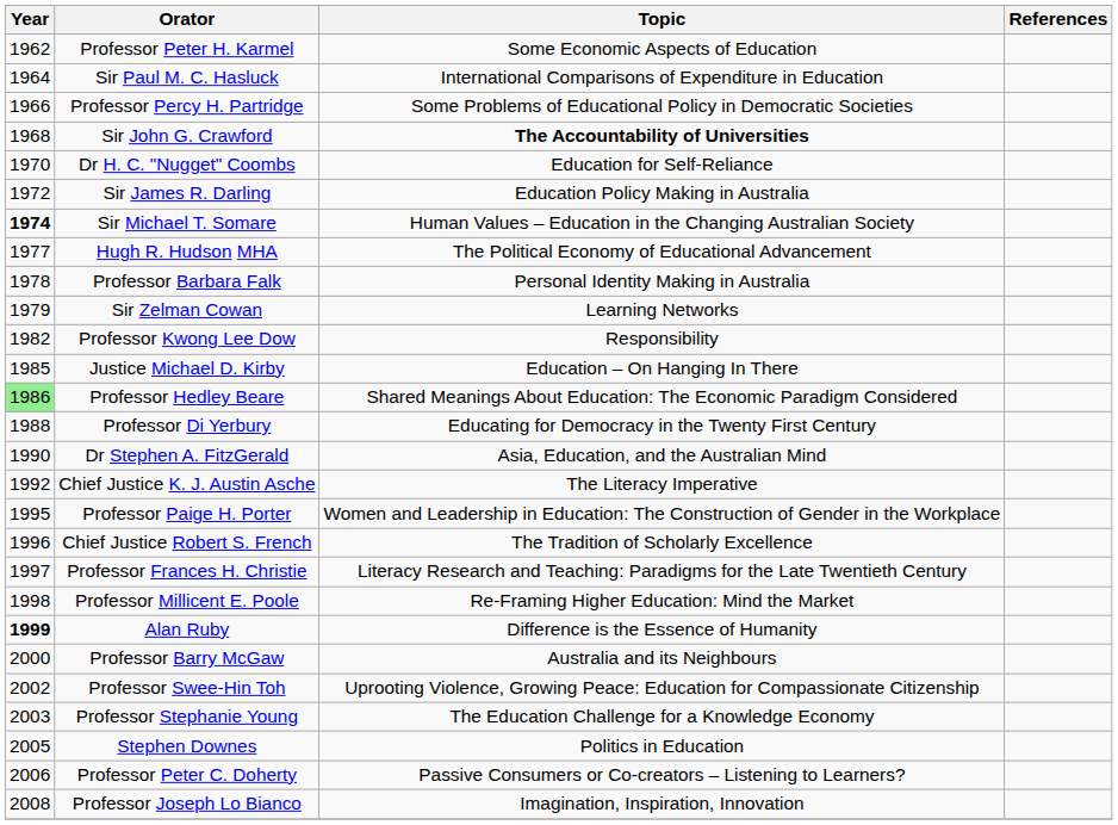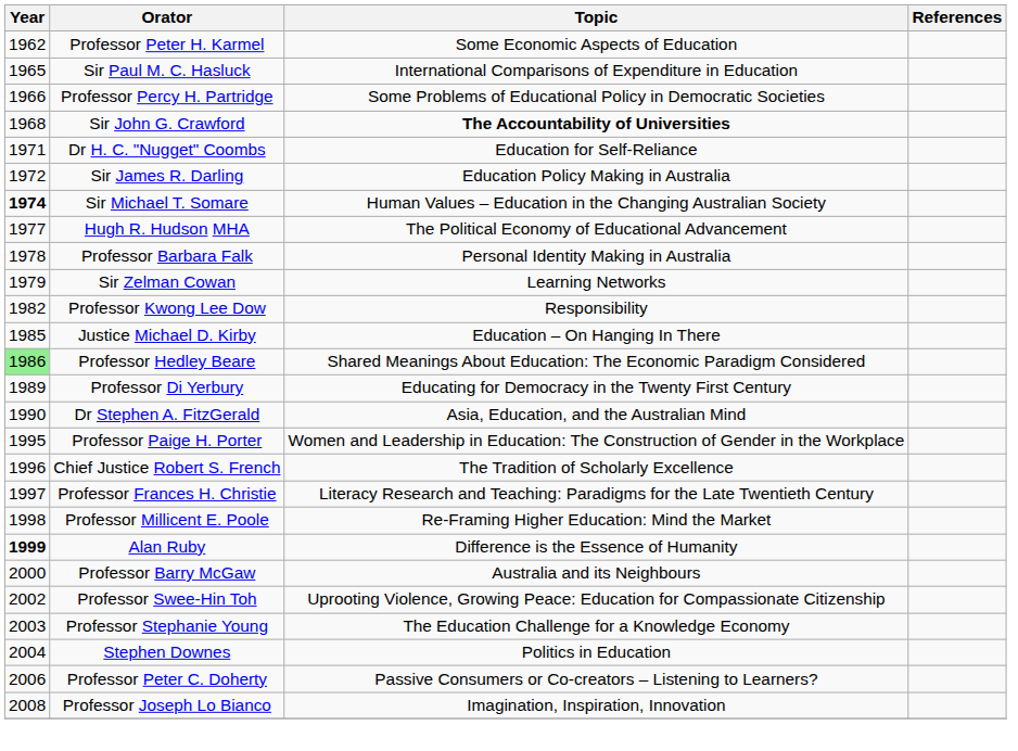 <table class="wikitable">
 <tr>
 <th bgcolor="#DDDDFF">Year</th>
 <th bgcolor="#DDDDFF">Orator</th>
 <th bgcolor="#DDDDFF">Topic</th>
 <th bgcolor="#DDDDFF">References</th>
 </tr>
 <tr align="center">
 <td>1962</td>
 <td>Professor <a href='#'>Peter H. Karmel</a> </td>
 <td>Some Economic Aspects of Education</td>
 <td></td>
 </tr>
 <tr align="center">
-<td>1964</td>
+<td>1965</td>
 <td>Sir <a href='#'>Paul M. C. Hasluck</a> </td>
 <td>International Comparisons of Expenditure in Education</td>
 <td></td>
 </tr>
 <tr align="center">
 <td>1966</td>
 <td>Professor <a href='#'>Percy H. Partridge</a></td>
 <td>Some Problems of Educational Policy in Democratic Societies</td>
 <td></td>
 </tr>
 <tr align="center">
 <td>1968</td>
 <td>Sir <a href='#'>John G. Crawford</a> </td>
 <td><strong>The Accountability of Universities</strong></td>
 <td></td>
 </tr>
 <tr align="center">
-<td>1970</td>
+<td>1971</td>
 <td>Dr <a href='#'>H. C. "Nugget" Coombs</a></td>
 <td>Education for Self-Reliance</td>
 <td></td>
 </tr>
 <tr align="center">
 <td>1972</td>
 <td>Sir <a href='#'>James R. Darling</a> </td>
 <td>Education Policy Making in Australia</td>
 <td></td>
 </tr>
 <tr align="center">
 <td><strong>1974</strong></td>
 <td>Sir <a href='#'>Michael T. Somare</a> </td>
 <td>Human Values – Education in the Changing Australian Society</td>
 <td></td>
 </tr>
 <tr align="center">
 <td>1977</td>
 <td><a href='#'>Hugh R. Hudson</a> <a href='#'>MHA</a></td>
 <td>The Political Economy of Educational Advancement</td>
 <td></td>
 </tr>
 <tr align="center">
 <td>1978</td>
 <td>Professor <a href='#'>Barbara Falk</a></td>
 <td>Personal Identity Making in Australia</td>
 <td></td>
 </tr>
 <tr align="center">
 <td>1979</td>
 <td>Sir <a href='#'>Zelman Cowan</a> </td>
 <td>Learning Networks</td>
 <td></td>
 </tr>
 <tr align="center">
 <td>1982</td>
 <td>Professor <a href='#'>Kwong Lee Dow</a> </td>
 <td>Responsibility</td>
 <td></td>
 </tr>
 <tr align="center">
 <td>1985</td>
 <td>Justice <a href='#'>Michael D. Kirby</a> </td>
 <td>Education – On Hanging In There</td>
 <td></td>
 </tr>
 <tr align="center">
 <td style="background: lightgreen;">1986</td>
 <td>Professor <a href='#'>Hedley Beare</a> </td>
 <td>Shared Meanings About Education: The Economic Paradigm Considered</td>
 <td></td>
 </tr>
 <tr align="center">
-<td>1988</td>
+<td>1989</td>
 <td>Professor <a href='#'>Di Yerbury</a> </td>
 <td>Educating for Democracy in the Twenty First Century</td>
 <td></td>
 </tr>
 <tr align="center">
 <td>1990</td>
 <td>Dr <a href='#'>Stephen A. FitzGerald</a> </td>
 <td>Asia, Education, and the Australian Mind</td>
-<td></td>
-</tr>
-<tr align="center">
-<td>1992</td>
-<td>Chief Justice <a href='#'>K. J. Austin Asche</a> </td>
-<td>The Literacy Imperative</td>
 <td></td>
 </tr>
 <tr align="center">
 <td>1995</td>
 <td>Professor <a href='#'>Paige H. Porter</a></td>
 <td>Women and Leadership in Education: The Construction of Gender in the Workplace</td>
 <td></td>
 </tr>
 <tr align="center">
 <td>1996</td>
 <td>Chief Justice <a href='#'>Robert S. French</a> </td>
 <td>The Tradition of Scholarly Excellence</td>
 <td></td>
 </tr>
 <tr align="center">
 <td>1997</td>
 <td>Professor <a href='#'>Frances H. Christie</a></td>
 <td>Literacy Research and Teaching: Paradigms for the Late Twentieth Century</td>
 <td></td>
 </tr>
 <tr align="center">
 <td>1998</td>
 <td>Professor <a href='#'>Millicent E. Poole</a></td>
 <td>Re-Framing Higher Education: Mind the Market</td>
 <td></td>
 </tr>
 <tr align="center">
 <td><strong>1999</strong></td>
 <td><a href='#'>Alan Ruby</a></td>
 <td>Difference is the Essence of Humanity</td>
 <td></td>
 </tr>
 <tr align="center">
 <td>2000</td>
 <td>Professor <a href='#'>Barry McGaw</a> </td>
 <td>Australia and its Neighbours</td>
 <td></td>
 </tr>
 <tr align="center">
 <td>2002</td>
 <td>Professor <a href='#'>Swee-Hin Toh</a></td>
 <td>Uprooting Violence, Growing Peace: Education for Compassionate Citizenship</td>
 <td></td>
 </tr>
 <tr align="center">
 <td>2003</td>
 <td>Professor <a href='#'>Stephanie Young</a></td>
 <td>The Education Challenge for a Knowledge Economy</td>
 <td></td>
 </tr>
 <tr align="center">
-<td>2005</td>
+<td>2004</td>
 <td><a href='#'>Stephen Downes</a></td>
 <td>Politics in Education</td>
 <td></td>
 </tr>
 <tr align="center">
 <td>2006</td>
 <td>Professor <a href='#'>Peter C. Doherty</a> </td>
 <td>Passive Consumers or Co-creators – Listening to Learners?</td>
 <td></td>
 </tr>
 <tr align="center">
 <td>2008</td>
 <td>Professor <a href='#'>Joseph Lo Bianco</a></td>
 <td>Imagination, Inspiration, Innovation</td>
 <td></td>
 </tr>
 <tr align="center">
 </tr>
 </table>
